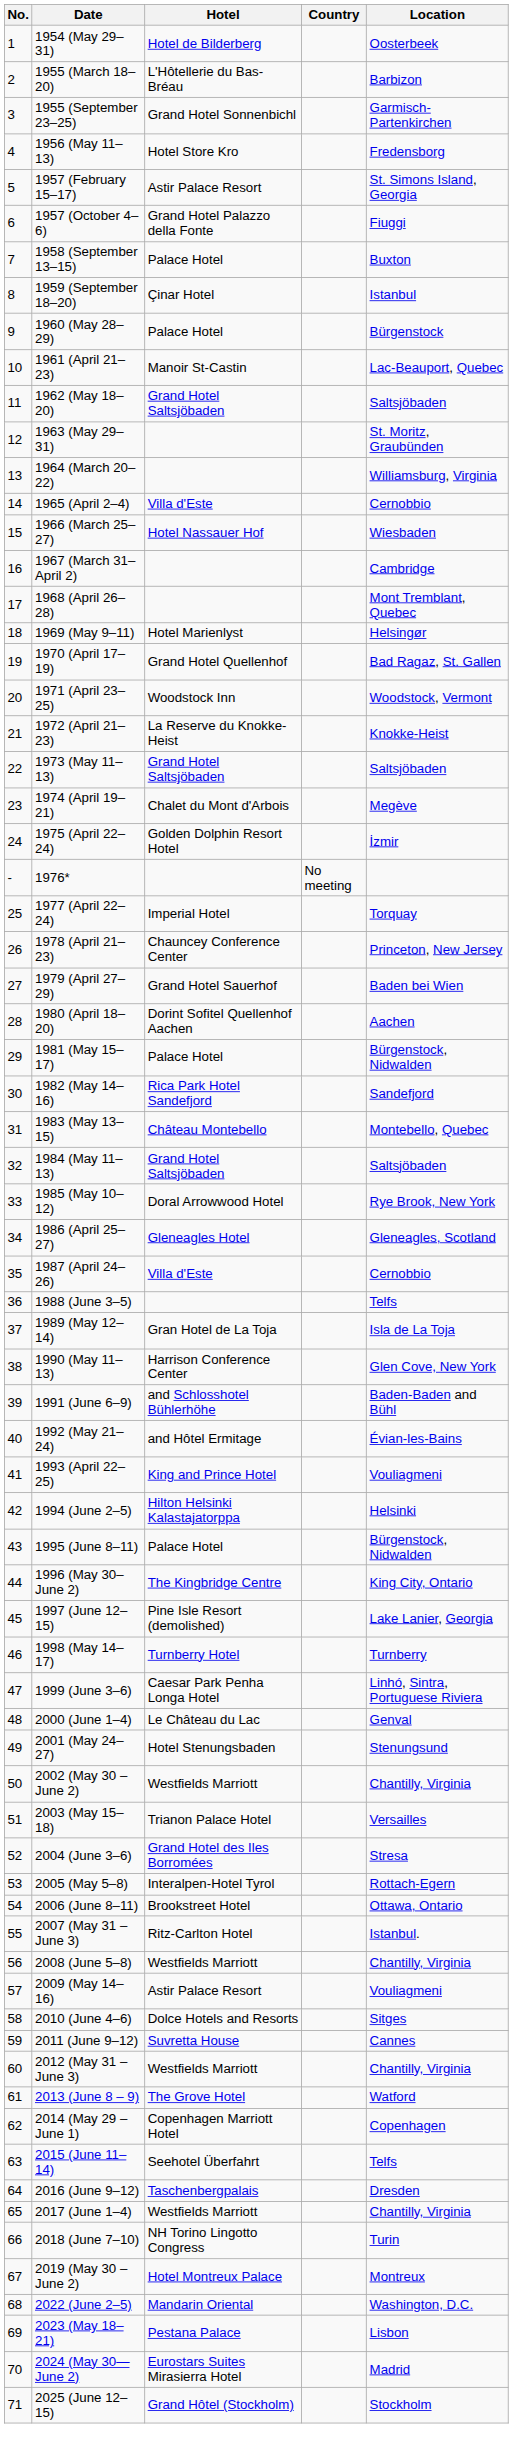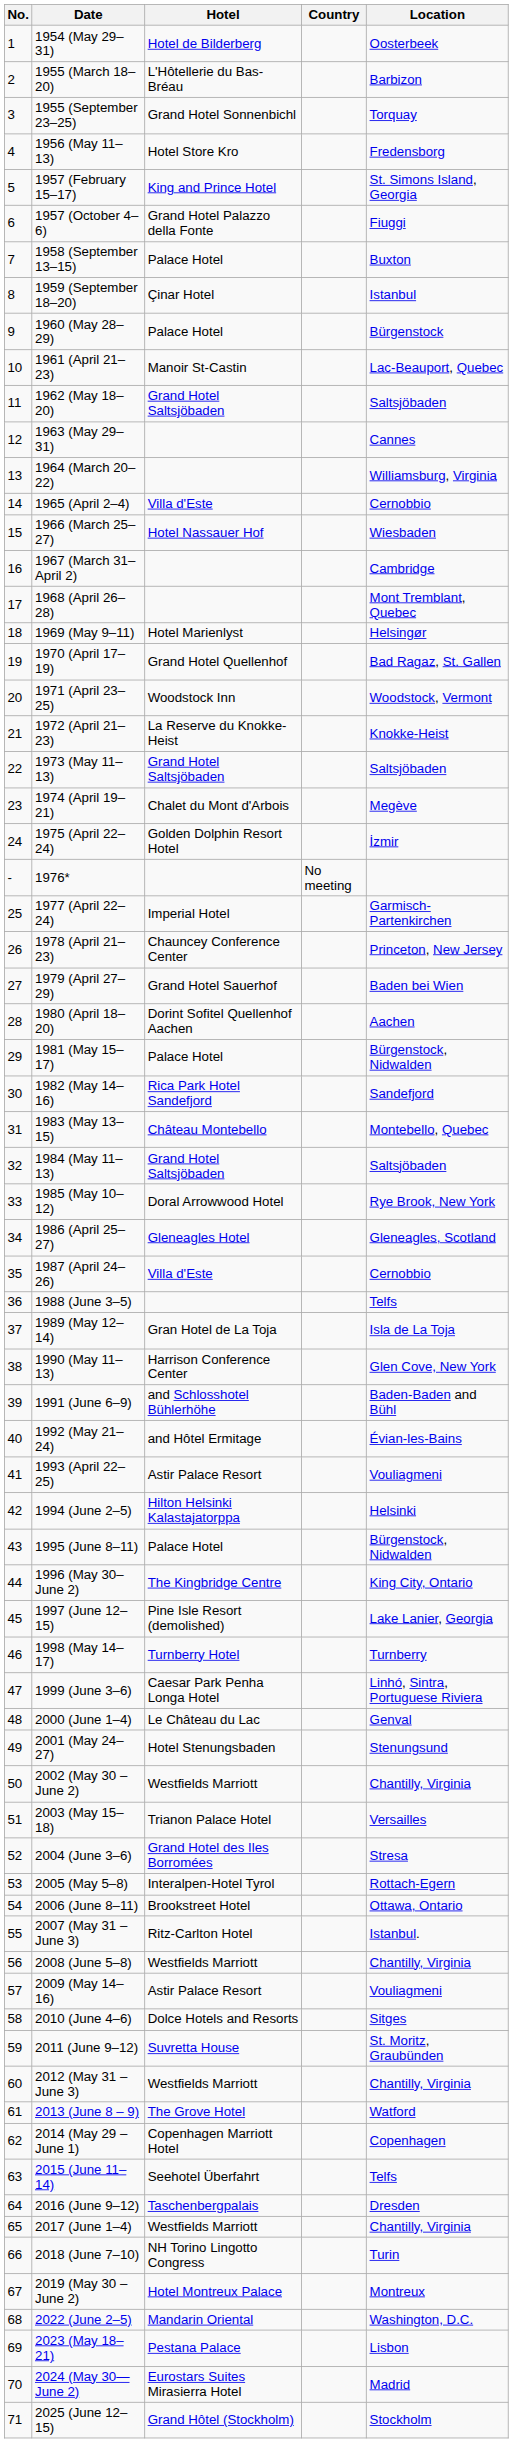 <table class="wikitable sortable">
 <tr>
 <th>No.</th>
 <th>Date</th>
 <th>Hotel</th>
 <th>Country</th>
 <th>Location</th>
 </tr>
 <tr>
 <td>1</td>
 <td>1954 (May 29–31)</td>
 <td><a href='#'>Hotel de Bilderberg</a></td>
 <td></td>
 <td><a href='#'>Oosterbeek</a></td>
 </tr>
 <tr>
 <td>2</td>
 <td>1955 (March 18–20)</td>
 <td>L'Hôtellerie du Bas-Bréau</td>
 <td></td>
 <td><a href='#'>Barbizon</a></td>
 </tr>
 <tr>
 <td>3</td>
 <td>1955 (September 23–25)</td>
 <td>Grand Hotel Sonnenbichl</td>
 <td></td>
-<td><a href='#'>Garmisch-Partenkirchen</a></td>
+<td><a href='#'>Torquay</a></td>
 </tr>
 <tr>
 <td>4</td>
 <td>1956 (May 11–13)</td>
 <td>Hotel Store Kro</td>
 <td></td>
 <td><a href='#'>Fredensborg</a></td>
 </tr>
 <tr>
 <td>5</td>
 <td>1957 (February 15–17)</td>
-<td>Astir Palace Resort</td>
+<td><a href='#'>King and Prince Hotel</a></td>
 <td></td>
 <td><a href='#'>St. Simons Island</a>, <a href='#'>Georgia</a></td>
 </tr>
 <tr>
 <td>6</td>
 <td>1957 (October 4–6)</td>
 <td>Grand Hotel Palazzo della Fonte</td>
 <td></td>
 <td><a href='#'>Fiuggi</a></td>
 </tr>
 <tr>
 <td>7</td>
 <td>1958 (September 13–15)</td>
 <td>Palace Hotel</td>
 <td></td>
 <td><a href='#'>Buxton</a></td>
 </tr>
 <tr>
 <td>8</td>
 <td>1959 (September 18–20)</td>
 <td>Çinar Hotel</td>
 <td></td>
 <td><a href='#'>Istanbul</a></td>
 </tr>
 <tr>
 <td>9</td>
 <td>1960 (May 28–29)</td>
 <td>Palace Hotel</td>
 <td></td>
 <td><a href='#'>Bürgenstock</a></td>
 </tr>
 <tr>
 <td>10</td>
 <td>1961 (April 21–23)</td>
 <td>Manoir St-Castin</td>
 <td></td>
 <td><a href='#'>Lac-Beauport</a>, <a href='#'>Quebec</a></td>
 </tr>
 <tr>
 <td>11</td>
 <td>1962 (May 18–20)</td>
 <td><a href='#'>Grand Hotel Saltsjöbaden</a></td>
 <td></td>
 <td><a href='#'>Saltsjöbaden</a></td>
 </tr>
 <tr>
 <td>12</td>
 <td>1963 (May 29–31)</td>
 <td></td>
 <td></td>
-<td><a href='#'>St. Moritz</a>, <a href='#'>Graubünden</a></td>
+<td><a href='#'>Cannes</a></td>
 </tr>
 <tr>
 <td>13</td>
 <td>1964 (March 20–22)</td>
 <td></td>
 <td></td>
 <td><a href='#'>Williamsburg</a>, <a href='#'>Virginia</a></td>
 </tr>
 <tr>
 <td>14</td>
 <td>1965 (April 2–4)</td>
 <td><a href='#'>Villa d'Este</a></td>
 <td></td>
 <td><a href='#'>Cernobbio</a></td>
 </tr>
 <tr>
 <td>15</td>
 <td>1966 (March 25–27)</td>
 <td><a href='#'>Hotel Nassauer Hof</a></td>
 <td></td>
 <td><a href='#'>Wiesbaden</a></td>
 </tr>
 <tr>
 <td>16</td>
 <td>1967 (March 31–April 2)</td>
 <td></td>
 <td></td>
 <td><a href='#'>Cambridge</a></td>
 </tr>
 <tr>
 <td>17</td>
 <td>1968 (April 26–28)</td>
 <td></td>
 <td></td>
 <td><a href='#'>Mont Tremblant</a>, <a href='#'>Quebec</a></td>
 </tr>
 <tr>
 <td>18</td>
 <td>1969 (May 9–11)</td>
 <td>Hotel Marienlyst</td>
 <td></td>
 <td><a href='#'>Helsingør</a></td>
 </tr>
 <tr>
 <td>19</td>
 <td>1970 (April 17–19)</td>
 <td>Grand Hotel Quellenhof</td>
 <td></td>
 <td><a href='#'>Bad Ragaz</a>, <a href='#'>St. Gallen</a></td>
 </tr>
 <tr>
 <td>20</td>
 <td>1971 (April 23–25)</td>
 <td>Woodstock Inn</td>
 <td></td>
 <td><a href='#'>Woodstock</a>, <a href='#'>Vermont</a></td>
 </tr>
 <tr>
 <td>21</td>
 <td>1972 (April 21–23)</td>
 <td>La Reserve du Knokke-Heist</td>
 <td></td>
 <td><a href='#'>Knokke-Heist</a></td>
 </tr>
 <tr>
 <td>22</td>
 <td>1973 (May 11–13)</td>
 <td><a href='#'>Grand Hotel Saltsjöbaden</a></td>
 <td></td>
 <td><a href='#'>Saltsjöbaden</a></td>
 </tr>
 <tr>
 <td>23</td>
 <td>1974 (April 19–21)</td>
 <td>Chalet du Mont d'Arbois</td>
 <td></td>
 <td><a href='#'>Megève</a></td>
 </tr>
 <tr>
 <td>24</td>
 <td>1975 (April 22–24)</td>
 <td>Golden Dolphin Resort Hotel</td>
 <td></td>
 <td><a href='#'>İzmir</a></td>
 </tr>
 <tr>
 <td>-</td>
 <td>1976*</td>
 <td></td>
 <td>No meeting</td>
 <td></td>
 </tr>
 <tr>
 <td>25</td>
 <td>1977 (April 22–24)</td>
 <td>Imperial Hotel</td>
 <td></td>
-<td><a href='#'>Torquay</a></td>
+<td><a href='#'>Garmisch-Partenkirchen</a></td>
 </tr>
 <tr>
 <td>26</td>
 <td>1978 (April 21–23)</td>
 <td>Chauncey Conference Center</td>
 <td></td>
 <td><a href='#'>Princeton</a>, <a href='#'>New Jersey</a></td>
 </tr>
 <tr>
 <td>27</td>
 <td>1979 (April 27–29)</td>
 <td>Grand Hotel Sauerhof</td>
 <td></td>
 <td><a href='#'>Baden bei Wien</a></td>
 </tr>
 <tr>
 <td>28</td>
 <td>1980 (April 18–20)</td>
 <td>Dorint Sofitel Quellenhof Aachen</td>
 <td></td>
 <td><a href='#'>Aachen</a></td>
 </tr>
 <tr>
 <td>29</td>
 <td>1981 (May 15–17)</td>
 <td>Palace Hotel</td>
 <td></td>
 <td><a href='#'>Bürgenstock</a>, <a href='#'>Nidwalden</a></td>
 </tr>
 <tr>
 <td>30</td>
 <td>1982 (May 14–16)</td>
 <td><a href='#'>Rica Park Hotel Sandefjord</a></td>
 <td></td>
 <td><a href='#'>Sandefjord</a></td>
 </tr>
 <tr>
 <td>31</td>
 <td>1983 (May 13–15)</td>
 <td><a href='#'>Château Montebello</a></td>
 <td></td>
 <td><a href='#'>Montebello</a>, <a href='#'>Quebec</a></td>
 </tr>
 <tr>
 <td>32</td>
 <td>1984 (May 11–13)</td>
 <td><a href='#'>Grand Hotel Saltsjöbaden</a></td>
 <td></td>
 <td><a href='#'>Saltsjöbaden</a></td>
 </tr>
 <tr>
 <td>33</td>
 <td>1985 (May 10–12)</td>
 <td>Doral Arrowwood Hotel</td>
 <td></td>
 <td><a href='#'>Rye Brook, New York</a></td>
 </tr>
 <tr>
 <td>34</td>
 <td>1986 (April 25–27)</td>
 <td><a href='#'>Gleneagles Hotel</a></td>
 <td></td>
 <td><a href='#'>Gleneagles, Scotland</a></td>
 </tr>
 <tr>
 <td>35</td>
 <td>1987 (April 24–26)</td>
 <td><a href='#'>Villa d'Este</a></td>
 <td></td>
 <td><a href='#'>Cernobbio</a></td>
 </tr>
 <tr>
 <td>36</td>
 <td>1988 (June 3–5)</td>
 <td></td>
 <td></td>
 <td><a href='#'>Telfs</a></td>
 </tr>
 <tr>
 <td>37</td>
 <td>1989 (May 12–14)</td>
 <td>Gran Hotel de La Toja</td>
 <td></td>
 <td><a href='#'>Isla de La Toja</a></td>
 </tr>
 <tr>
 <td>38</td>
 <td>1990 (May 11–13)</td>
 <td>Harrison Conference Center</td>
 <td></td>
 <td><a href='#'>Glen Cove, New York</a></td>
 </tr>
 <tr>
 <td>39</td>
 <td>1991 (June 6–9)</td>
 <td> and <a href='#'>Schlosshotel Bühlerhöhe</a></td>
 <td></td>
 <td><a href='#'>Baden-Baden</a> and <a href='#'>Bühl</a></td>
 </tr>
 <tr>
 <td>40</td>
 <td>1992 (May 21–24)</td>
 <td> and Hôtel Ermitage</td>
 <td></td>
 <td><a href='#'>Évian-les-Bains</a></td>
 </tr>
 <tr>
 <td>41</td>
 <td>1993 (April 22–25)</td>
-<td><a href='#'>King and Prince Hotel</a></td>
+<td>Astir Palace Resort</td>
 <td></td>
 <td><a href='#'>Vouliagmeni</a></td>
 </tr>
 <tr>
 <td>42</td>
 <td>1994 (June 2–5)</td>
 <td><a href='#'>Hilton Helsinki Kalastajatorppa</a></td>
 <td></td>
 <td><a href='#'>Helsinki</a></td>
 </tr>
 <tr>
 <td>43</td>
 <td>1995 (June 8–11)</td>
 <td>Palace Hotel</td>
 <td></td>
 <td><a href='#'>Bürgenstock</a>, <a href='#'>Nidwalden</a></td>
 </tr>
 <tr>
 <td>44</td>
 <td>1996 (May 30–June 2)</td>
 <td><a href='#'>The Kingbridge Centre</a></td>
 <td></td>
 <td><a href='#'>King City, Ontario</a></td>
 </tr>
 <tr>
 <td>45</td>
 <td>1997 (June 12–15)</td>
 <td>Pine Isle Resort (demolished)</td>
 <td></td>
 <td><a href='#'>Lake Lanier</a>, <a href='#'>Georgia</a></td>
 </tr>
 <tr>
 <td>46</td>
 <td>1998 (May 14–17)</td>
 <td><a href='#'>Turnberry Hotel</a></td>
 <td></td>
 <td><a href='#'>Turnberry</a></td>
 </tr>
 <tr>
 <td>47</td>
 <td>1999 (June 3–6)</td>
 <td>Caesar Park Penha Longa Hotel</td>
 <td></td>
 <td><a href='#'>Linhó</a>, <a href='#'>Sintra</a>, <a href='#'>Portuguese Riviera</a></td>
 </tr>
 <tr>
 <td>48</td>
 <td>2000 (June 1–4)</td>
 <td>Le Château du Lac</td>
 <td></td>
 <td><a href='#'>Genval</a></td>
 </tr>
 <tr>
 <td>49</td>
 <td>2001 (May 24–27)</td>
 <td>Hotel Stenungsbaden</td>
 <td></td>
 <td><a href='#'>Stenungsund</a></td>
 </tr>
 <tr>
 <td>50</td>
 <td>2002 (May 30 – June 2)</td>
 <td>Westfields Marriott</td>
 <td></td>
 <td><a href='#'>Chantilly, Virginia</a></td>
 </tr>
 <tr>
 <td>51</td>
 <td>2003 (May 15–18)</td>
 <td>Trianon Palace Hotel</td>
 <td></td>
 <td><a href='#'>Versailles</a></td>
 </tr>
 <tr>
 <td>52</td>
 <td>2004 (June 3–6)</td>
 <td><a href='#'>Grand Hotel des Iles Borromées</a></td>
 <td></td>
 <td><a href='#'>Stresa</a></td>
 </tr>
 <tr>
 <td>53</td>
 <td>2005 (May 5–8)</td>
 <td>Interalpen-Hotel Tyrol</td>
 <td></td>
 <td><a href='#'>Rottach-Egern</a></td>
 </tr>
 <tr>
 <td>54</td>
 <td>2006 (June 8–11)</td>
 <td>Brookstreet Hotel</td>
 <td></td>
 <td><a href='#'>Ottawa, Ontario</a></td>
 </tr>
 <tr>
 <td>55</td>
 <td 2007 Bilderberg Meeting>2007 (May 31 – June 3)</td>
 <td>Ritz-Carlton Hotel </td>
 <td></td>
 <td><a href='#'>Istanbul</a>.</td>
 </tr>
 <tr>
 <td>56</td>
 <td>2008 (June 5–8)</td>
 <td>Westfields Marriott</td>
 <td></td>
 <td><a href='#'>Chantilly, Virginia</a></td>
 </tr>
 <tr>
 <td>57</td>
 <td>2009 (May 14–16)</td>
 <td>Astir Palace Resort</td>
 <td></td>
 <td><a href='#'>Vouliagmeni</a></td>
 </tr>
 <tr>
 <td>58</td>
 <td>2010 (June 4–6)</td>
 <td>Dolce Hotels and Resorts</td>
 <td></td>
 <td><a href='#'>Sitges</a></td>
 </tr>
 <tr>
 <td>59</td>
 <td>2011 (June 9–12)</td>
 <td><a href='#'>Suvretta House</a></td>
 <td></td>
-<td><a href='#'>Cannes</a></td>
+<td><a href='#'>St. Moritz</a>, <a href='#'>Graubünden</a></td>
 </tr>
 <tr>
 <td>60</td>
 <td>2012 (May 31 – June 3)</td>
 <td>Westfields Marriott</td>
 <td></td>
 <td><a href='#'>Chantilly, Virginia</a></td>
 </tr>
 <tr>
 <td>61</td>
 <td><a href='#'>2013 (June 8 – 9)</a></td>
 <td><a href='#'>The Grove Hotel</a></td>
 <td></td>
 <td><a href='#'>Watford</a></td>
 </tr>
 <tr>
 <td>62</td>
 <td>2014 (May 29 – June 1)</td>
 <td>Copenhagen Marriott Hotel</td>
 <td></td>
 <td><a href='#'>Copenhagen</a></td>
 </tr>
 <tr>
 <td>63</td>
 <td><a href='#'>2015 (June 11–14)</a></td>
 <td>Seehotel Überfahrt</td>
 <td></td>
 <td><a href='#'>Telfs</a></td>
 </tr>
 <tr>
 <td>64</td>
 <td>2016 (June 9–12)</td>
 <td><a href='#'>Taschenbergpalais</a></td>
 <td></td>
 <td><a href='#'>Dresden</a></td>
 </tr>
 <tr>
 <td>65</td>
 <td>2017 (June 1–4)</td>
 <td>Westfields Marriott</td>
 <td></td>
 <td><a href='#'>Chantilly, Virginia</a></td>
 </tr>
 <tr>
 <td>66</td>
 <td>2018 (June 7–10)</td>
 <td>NH Torino Lingotto Congress</td>
 <td></td>
 <td><a href='#'>Turin</a></td>
 </tr>
 <tr>
 <td>67</td>
 <td>2019 (May 30 – June 2)</td>
 <td><a href='#'>Hotel Montreux Palace</a></td>
 <td></td>
 <td><a href='#'>Montreux</a></td>
 </tr>
 <tr>
 <td>68</td>
 <td><a href='#'>2022 (June 2–5)</a></td>
 <td><a href='#'>Mandarin Oriental</a></td>
 <td></td>
 <td><a href='#'>Washington, D.C.</a></td>
 </tr>
 <tr>
 <td>69</td>
 <td><a href='#'>2023 (May 18–21)</a></td>
 <td><a href='#'>Pestana Palace</a></td>
 <td></td>
 <td><a href='#'>Lisbon</a></td>
 </tr>
 <tr>
 <td>70</td>
 <td><a href='#'>2024 (May 30—June 2)</a></td>
 <td><a href='#'>Eurostars Suites</a> Mirasierra Hotel</td>
 <td></td>
 <td><a href='#'>Madrid</a></td>
 </tr>
 <tr>
 <td>71</td>
 <td>2025 (June 12–15)</td>
 <td><a href='#'>Grand Hôtel (Stockholm)</a></td>
 <td></td>
 <td><a href='#'>Stockholm</a></td>
 </tr>
 </table>
